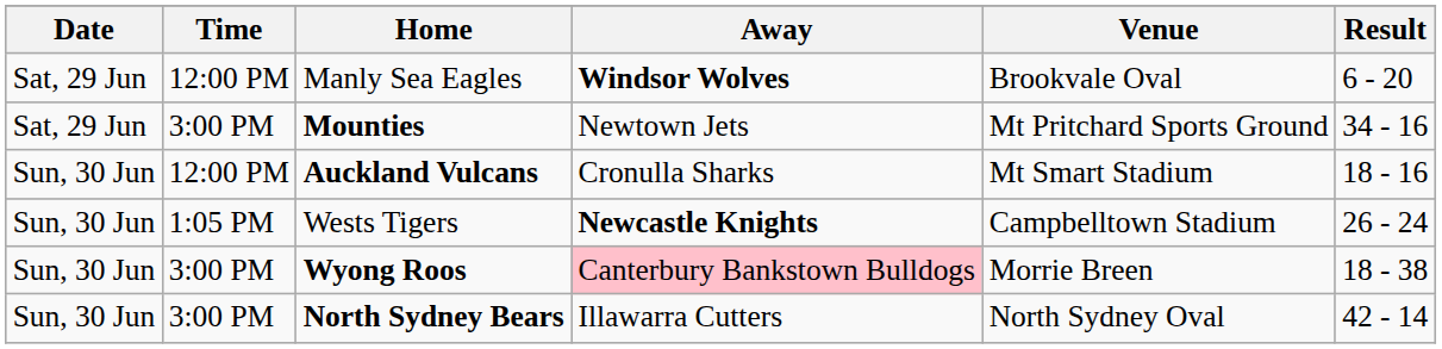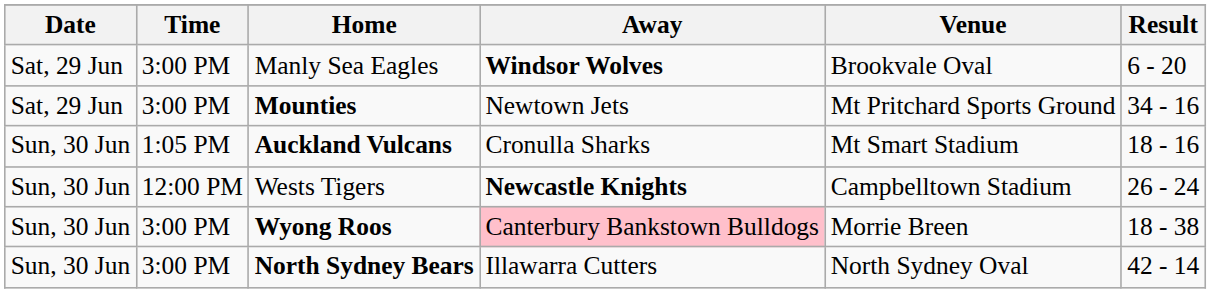 <table align="center" class="wikitable">
 <tr bgcolor="#FF0033">
 </tr>
 <tr>
 <th>Date</th>
 <th>Time</th>
 <th>Home</th>
 <th>Away</th>
 <th>Venue</th>
 <th>Result</th>
 </tr>
 <tr>
 <td>Sat, 29 Jun</td>
-<td>12:00 PM</td>
+<td>3:00 PM</td>
 <td>Manly Sea Eagles</td>
 <td><strong>Windsor Wolves</strong></td>
 <td>Brookvale Oval</td>
 <td>6 - 20</td>
 </tr>
 <tr>
 <td>Sat, 29 Jun</td>
 <td>3:00 PM</td>
 <td><strong>Mounties</strong></td>
 <td>Newtown Jets</td>
 <td>Mt Pritchard Sports Ground</td>
 <td>34 - 16</td>
 </tr>
 <tr>
 <td>Sun, 30 Jun</td>
-<td>12:00 PM</td>
+<td>1:05 PM</td>
 <td><strong>Auckland Vulcans</strong></td>
 <td>Cronulla Sharks</td>
 <td>Mt Smart Stadium</td>
 <td>18 - 16</td>
 </tr>
 <tr>
 <td>Sun, 30 Jun</td>
-<td>1:05 PM</td>
+<td>12:00 PM</td>
 <td>Wests Tigers</td>
 <td><strong>Newcastle Knights</strong></td>
 <td>Campbelltown Stadium</td>
 <td>26 - 24</td>
 </tr>
 <tr>
 <td>Sun, 30 Jun</td>
 <td>3:00 PM</td>
 <td><strong>Wyong Roos</strong></td>
 <td style="background: pink;">Canterbury Bankstown Bulldogs</td>
 <td>Morrie Breen</td>
 <td>18 - 38</td>
 </tr>
 <tr>
 <td>Sun, 30 Jun</td>
 <td>3:00 PM</td>
 <td><strong>North Sydney Bears</strong></td>
 <td>Illawarra Cutters</td>
 <td>North Sydney Oval</td>
 <td>42 - 14</td>
 </tr>
 </table>
